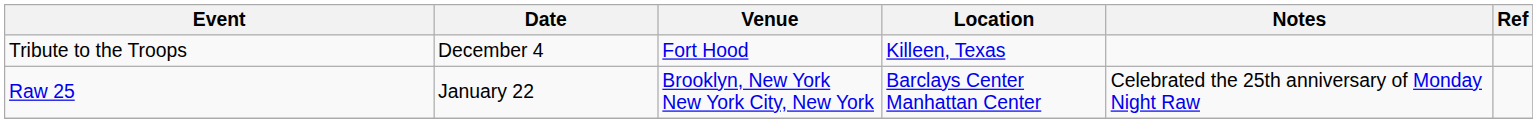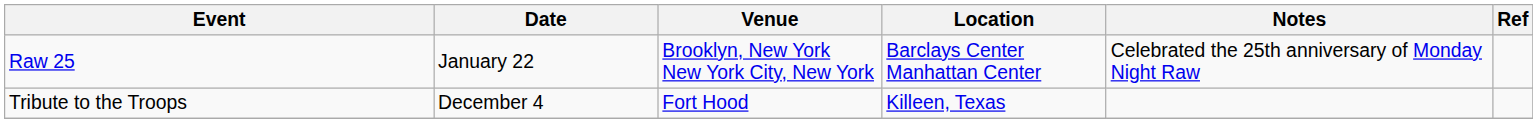 <table class="wikitable plainrowheaders sortable" style="width:100%;">
 <tr>
 <th style="width:29%;">Event</th>
 <th style="width:15%;">Date</th>
 <th style="width:15%;">Venue</th>
 <th style="width:15%;">Location</th>
 <th style="width:99%;">Notes</th>
 <th style="width:99%;">Ref</th>
 </tr>
 <tr>
+<td><a href='#'>Raw 25</a></td>
+<td>January 22</td>
+<td><a href='#'>Brooklyn, New York</a><br><a href='#'>New York City, New York</a></td>
+<td><a href='#'>Barclays Center</a><br><a href='#'>Manhattan Center</a></td>
+<td>Celebrated the 25th anniversary of <a href='#'>Monday Night Raw</a></td>
+<td></td>
+</tr>
+<tr>
 <td>Tribute to the Troops</td>
 <td>December 4<br></td>
 <td><a href='#'>Fort Hood</a></td>
 <td><a href='#'>Killeen, Texas</a></td>
 <td></td>
 <td></td>
 </tr>
 <tr>
-<td><a href='#'>Raw 25</a></td>
-<td>January 22</td>
-<td><a href='#'>Brooklyn, New York</a><br><a href='#'>New York City, New York</a></td>
-<td><a href='#'>Barclays Center</a><br><a href='#'>Manhattan Center</a></td>
-<td>Celebrated the 25th anniversary of <a href='#'>Monday Night Raw</a></td>
-<td></td>
-</tr>
-<tr>
 </tr>
 </table>
